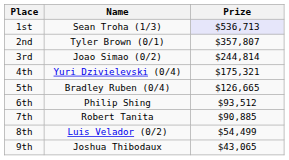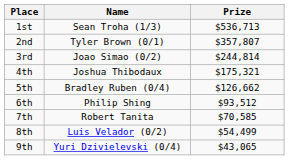 <table class="wikitable">
 <tr>
 <th width="50">Place</th>
 <th width="200">Name</th>
 <th width="125">Prize</th>
 </tr>
 <tr>
 <td align=center>1st</td>
 <td align=center> Sean Troha (1/3)</td>
-<td align=center style="background: lavender;">$536,713</td>
+<td align=center>$536,713</td>
 </tr>
 <tr>
 <td align=center>2nd</td>
 <td align=center> Tyler Brown (0/1)</td>
 <td align=center>$357,807</td>
 </tr>
 <tr>
 <td align=center>3rd</td>
 <td align=center> Joao Simao (0/2)</td>
 <td align=center>$244,814</td>
 </tr>
 <tr>
 <td align=center>4th</td>
-<td align=center> <a href='#'>Yuri Dzivielevski</a> (0/4)</td>
+<td align=center> Joshua Thibodaux</td>
 <td align=center>$175,321</td>
 </tr>
 <tr>
 <td align=center>5th</td>
 <td align=center> Bradley Ruben (0/4)</td>
-<td align=center>$126,665</td>
+<td align=center>$126,662</td>
 </tr>
 <tr>
 <td align=center>6th</td>
 <td align=center> Philip Shing</td>
 <td align=center>$93,512</td>
 </tr>
 <tr>
 <td align=center>7th</td>
 <td align=center> Robert Tanita</td>
-<td align=center>$90,885</td>
+<td align=center>$70,585</td>
 </tr>
 <tr>
 <td align=center>8th</td>
 <td align=center> <a href='#'>Luis Velador</a> (0/2)</td>
 <td align=center>$54,499</td>
 </tr>
 <tr>
 <td align=center>9th</td>
-<td align=center> Joshua Thibodaux</td>
+<td align=center> <a href='#'>Yuri Dzivielevski</a> (0/4)</td>
 <td align=center>$43,065</td>
 </tr>
 </table>
